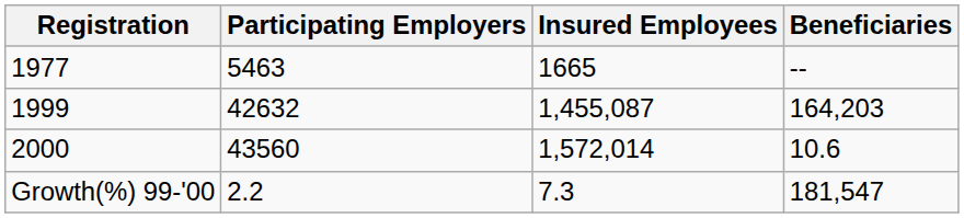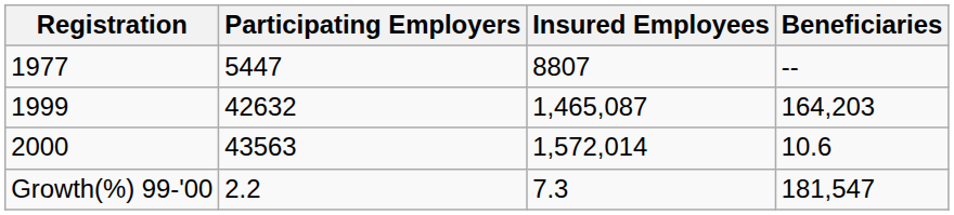 <table class="wikitable">
 <tr>
 <th>Registration</th>
 <th>Participating Employers</th>
 <th>Insured Employees</th>
 <th>Beneficiaries</th>
 </tr>
 <tr>
 <td>1977</td>
-<td>5463</td>
-<td>1665</td>
+<td>5447</td>
+<td>8807</td>
 <td>--</td>
 </tr>
 <tr>
 <td>1999</td>
 <td>42632</td>
-<td>1,455,087</td>
+<td>1,465,087</td>
 <td>164,203</td>
 </tr>
 <tr>
 <td>2000</td>
-<td>43560</td>
+<td>43563</td>
 <td>1,572,014</td>
 <td>10.6</td>
 </tr>
 <tr>
 <td>Growth(%) 99-'00</td>
 <td>2.2</td>
 <td>7.3</td>
 <td>181,547</td>
 </tr>
 </table>
